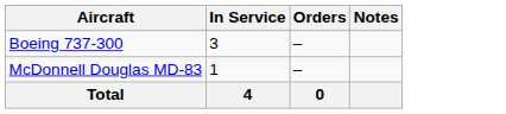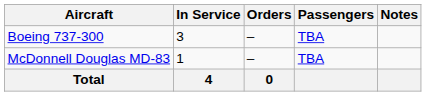 <table class="wikitable">
 <tr>
 <th>Aircraft</th>
 <th>In Service</th>
 <th>Orders</th>
+<th>Passengers</th>
 <th>Notes</th>
 </tr>
 <tr>
 <td><a href='#'>Boeing 737-300</a></td>
 <td>3</td>
 <td>–</td>
+<td><a href='#'>TBA</a></td>
 <td></td>
 </tr>
 <tr>
 <td><a href='#'>McDonnell Douglas MD-83</a></td>
 <td>1</td>
 <td>–</td>
+<td><a href='#'>TBA</a></td>
 <td></td>
 </tr>
 <tr>
 <th>Total</th>
 <th>4</th>
 <th>0</th>
 <th></th>
+<th></th>
 </tr>
 </table>
